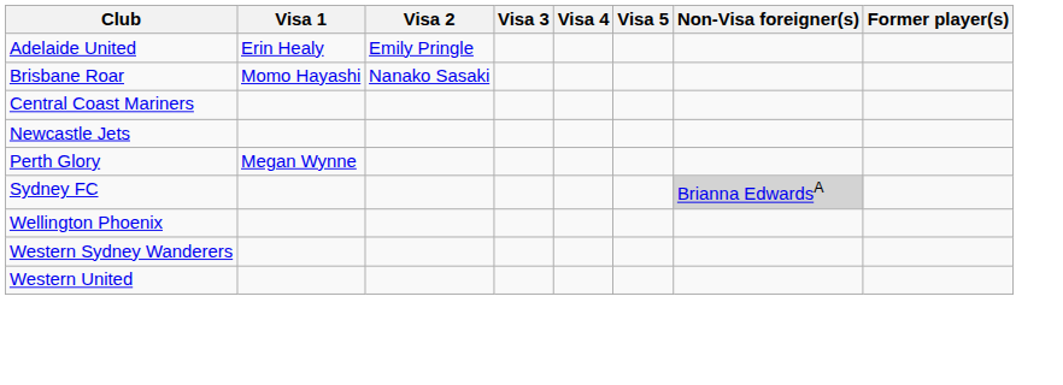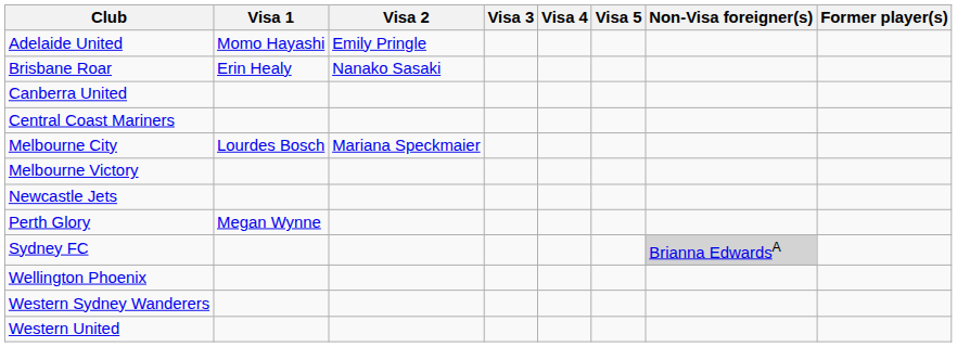 <table class="wikitable sortable">
 <tr>
 <th>Club</th>
 <th>Visa 1</th>
 <th>Visa 2</th>
 <th>Visa 3</th>
 <th>Visa 4</th>
 <th>Visa 5</th>
 <th>Non-Visa foreigner(s)</th>
 <th>Former player(s)</th>
 </tr>
 <tr style="vertical-align:top;">
 <td><a href='#'>Adelaide United</a></td>
-<td> <a href='#'>Erin Healy</a></td>
+<td> <a href='#'>Momo Hayashi</a></td>
 <td> <a href='#'>Emily Pringle</a></td>
 <td></td>
 <td></td>
 <td></td>
 <td></td>
 <td></td>
 </tr>
 <tr style="vertical-align:top;">
 <td><a href='#'>Brisbane Roar</a></td>
-<td> <a href='#'>Momo Hayashi</a></td>
+<td> <a href='#'>Erin Healy</a></td>
 <td> <a href='#'>Nanako Sasaki</a></td>
 <td></td>
 <td></td>
 <td></td>
 <td></td>
 <td></td>
 </tr>
 <tr style="vertical-align:top;">
+<td><a href='#'>Canberra United</a></td>
+<td></td>
+<td></td>
+<td></td>
+<td></td>
+<td></td>
+<td></td>
+<td></td>
+</tr>
+<tr style="vertical-align:top;">
 <td><a href='#'>Central Coast Mariners</a></td>
+<td></td>
+<td></td>
+<td></td>
+<td></td>
+<td></td>
+<td></td>
+<td></td>
+</tr>
+<tr style="vertical-align:top;">
+<td><a href='#'>Melbourne City</a></td>
+<td> <a href='#'>Lourdes Bosch</a></td>
+<td> <a href='#'>Mariana Speckmaier</a></td>
+<td></td>
+<td></td>
+<td></td>
+<td></td>
+<td></td>
+</tr>
+<tr style="vertical-align:top;">
+<td><a href='#'>Melbourne Victory</a></td>
 <td></td>
 <td></td>
 <td></td>
 <td></td>
 <td></td>
 <td></td>
 <td></td>
 </tr>
 <tr style="vertical-align:top;">
 <td><a href='#'>Newcastle Jets</a></td>
 <td></td>
 <td></td>
 <td></td>
 <td></td>
 <td></td>
 <td></td>
 <td></td>
 </tr>
 <tr style="vertical-align:top;">
 <td><a href='#'>Perth Glory</a></td>
 <td> <a href='#'>Megan Wynne</a></td>
 <td></td>
 <td></td>
 <td></td>
 <td></td>
 <td></td>
 <td></td>
 </tr>
 <tr style="vertical-align:top;">
 <td><a href='#'>Sydney FC</a></td>
 <td></td>
 <td></td>
 <td></td>
 <td></td>
 <td></td>
 <td style="background: lightgrey;"> <a href='#'>Brianna Edwards</a><sup>A</sup></td>
 <td></td>
 </tr>
 <tr style="vertical-align:top;">
 <td><a href='#'>Wellington Phoenix</a></td>
 <td></td>
 <td></td>
 <td></td>
 <td></td>
 <td></td>
 <td></td>
 <td></td>
 </tr>
 <tr style="vertical-align:top;">
 <td><a href='#'>Western Sydney Wanderers</a></td>
 <td></td>
 <td></td>
 <td></td>
 <td></td>
 <td></td>
 <td></td>
 <td></td>
 </tr>
 <tr style="vertical-align:top;">
 <td><a href='#'>Western United</a></td>
 <td></td>
 <td></td>
 <td></td>
 <td></td>
 <td></td>
 <td></td>
 <td></td>
 </tr>
 </table>
